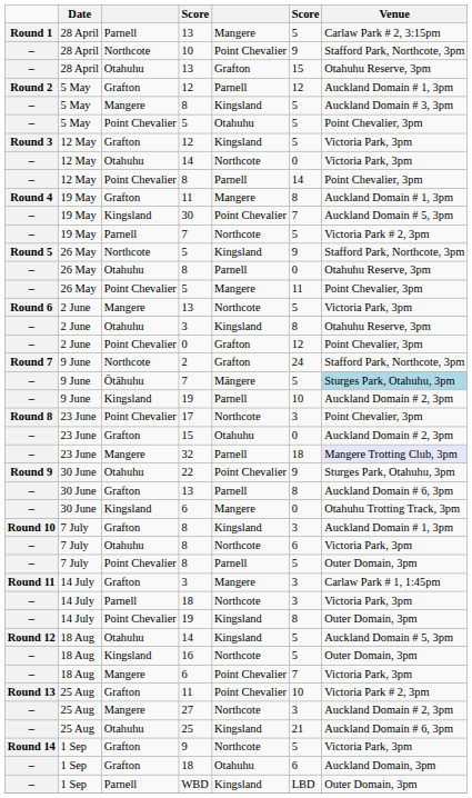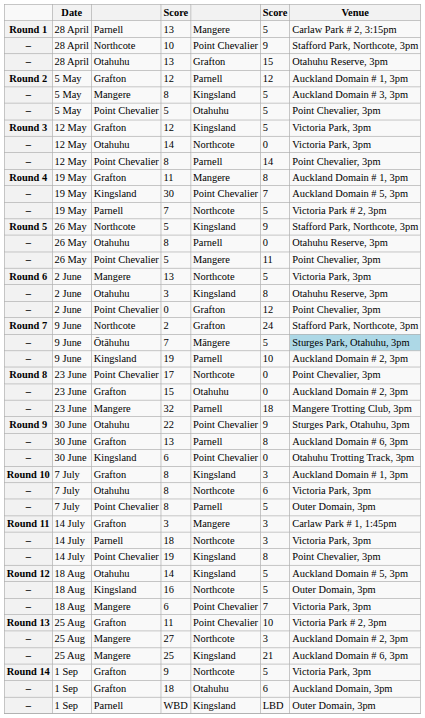 <table class="wikitable mw-collapsible">
 <tr>
 <td></td>
 <th scope="col">Date</th>
 <th scope="col"></th>
 <th scope="col">Score</th>
 <th scope="col"></th>
 <th scope="col">Score</th>
 <th scope="col">Venue</th>
 </tr>
 <tr>
 <th scope="row">Round 1</th>
 <td>28 April</td>
 <td>Parnell</td>
 <td>13</td>
 <td>Mangere</td>
 <td>5</td>
 <td>Carlaw Park # 2, 3:15pm</td>
 </tr>
 <tr>
 <th scope="row">–</th>
 <td>28 April</td>
 <td>Northcote</td>
 <td>10</td>
 <td>Point Chevalier</td>
 <td>9</td>
 <td>Stafford Park, Northcote, 3pm</td>
 </tr>
 <tr>
 <th scope="row">–</th>
 <td>28 April</td>
 <td>Otahuhu</td>
 <td>13</td>
 <td>Grafton</td>
 <td>15</td>
 <td>Otahuhu Reserve, 3pm</td>
 </tr>
 <tr>
 <th scope="row">Round 2</th>
 <td>5 May</td>
 <td>Grafton</td>
 <td>12</td>
 <td>Parnell</td>
 <td>12</td>
 <td>Auckland Domain # 1, 3pm</td>
 </tr>
 <tr>
 <th scope="row">–</th>
 <td>5 May</td>
 <td>Mangere</td>
 <td>8</td>
 <td>Kingsland</td>
 <td>5</td>
 <td>Auckland Domain # 3, 3pm</td>
 </tr>
 <tr>
 <th scope="row">–</th>
 <td>5 May</td>
 <td>Point Chevalier</td>
 <td>5</td>
 <td>Otahuhu</td>
 <td>5</td>
 <td>Point Chevalier, 3pm</td>
 </tr>
 <tr>
 <th scope="row">Round 3</th>
 <td>12 May</td>
 <td>Grafton</td>
 <td>12</td>
 <td>Kingsland</td>
 <td>5</td>
 <td>Victoria Park, 3pm</td>
 </tr>
 <tr>
 <th scope="row">–</th>
 <td>12 May</td>
 <td>Otahuhu</td>
 <td>14</td>
 <td>Northcote</td>
 <td>0</td>
 <td>Victoria Park, 3pm</td>
 </tr>
 <tr>
 <th scope="row">–</th>
 <td>12 May</td>
 <td>Point Chevalier</td>
 <td>8</td>
 <td>Parnell</td>
 <td>14</td>
 <td>Point Chevalier, 3pm</td>
 </tr>
 <tr>
 <th scope="row">Round 4</th>
 <td>19 May</td>
 <td>Grafton</td>
 <td>11</td>
 <td>Mangere</td>
 <td>8</td>
 <td>Auckland Domain # 1, 3pm</td>
 </tr>
 <tr>
 <th scope="row">–</th>
 <td>19 May</td>
 <td>Kingsland</td>
 <td>30</td>
 <td>Point Chevalier</td>
 <td>7</td>
 <td>Auckland Domain # 5, 3pm</td>
 </tr>
 <tr>
 <th scope="row">–</th>
 <td>19 May</td>
 <td>Parnell</td>
 <td>7</td>
 <td>Northcote</td>
 <td>5</td>
 <td>Victoria Park # 2, 3pm</td>
 </tr>
 <tr>
 <th scope="row">Round 5</th>
 <td>26 May</td>
 <td>Northcote</td>
 <td>5</td>
 <td>Kingsland</td>
 <td>9</td>
 <td>Stafford Park, Northcote, 3pm</td>
 </tr>
 <tr>
 <th scope="row">–</th>
 <td>26 May</td>
 <td>Otahuhu</td>
 <td>8</td>
 <td>Parnell</td>
 <td>0</td>
 <td>Otahuhu Reserve, 3pm</td>
 </tr>
 <tr>
 <th scope="row">–</th>
 <td>26 May</td>
 <td>Point Chevalier</td>
 <td>5</td>
 <td>Mangere</td>
 <td>11</td>
 <td>Point Chevalier, 3pm</td>
 </tr>
 <tr>
 <th scope="row">Round 6</th>
 <td>2 June</td>
 <td>Mangere</td>
 <td>13</td>
 <td>Northcote</td>
 <td>5</td>
 <td>Victoria Park, 3pm</td>
 </tr>
 <tr>
 <th scope="row">–</th>
 <td>2 June</td>
 <td>Otahuhu</td>
 <td>3</td>
 <td>Kingsland</td>
 <td>8</td>
 <td>Otahuhu Reserve, 3pm</td>
 </tr>
 <tr>
 <th scope="row">–</th>
 <td>2 June</td>
 <td>Point Chevalier</td>
 <td>0</td>
 <td>Grafton</td>
 <td>12</td>
 <td>Point Chevalier, 3pm</td>
 </tr>
 <tr>
 <th scope="row">Round 7</th>
 <td>9 June</td>
 <td>Northcote</td>
 <td>2</td>
 <td>Grafton</td>
 <td>24</td>
 <td>Stafford Park, Northcote, 3pm</td>
 </tr>
 <tr>
 <th scope="row">–</th>
 <td>9 June</td>
 <td>Ōtāhuhu</td>
 <td>7</td>
 <td>Māngere</td>
 <td>5</td>
 <td style="background: lightblue;">Sturges Park, Otahuhu, 3pm</td>
 </tr>
 <tr>
 <th scope="row">–</th>
 <td>9 June</td>
 <td>Kingsland</td>
 <td>19</td>
 <td>Parnell</td>
 <td>10</td>
 <td>Auckland Domain # 2, 3pm</td>
 </tr>
 <tr>
 <th scope="row">Round 8</th>
 <td>23 June</td>
 <td>Point Chevalier</td>
 <td>17</td>
 <td>Northcote</td>
-<td>3</td>
+<td>0</td>
 <td>Point Chevalier, 3pm</td>
 </tr>
 <tr>
 <th scope="row">–</th>
 <td>23 June</td>
 <td>Grafton</td>
 <td>15</td>
 <td>Otahuhu</td>
 <td>0</td>
 <td>Auckland Domain # 2, 3pm</td>
 </tr>
 <tr>
 <th scope="row">–</th>
 <td>23 June</td>
 <td>Mangere</td>
 <td>32</td>
 <td>Parnell</td>
 <td>18</td>
-<td style="background: lavender;">Mangere Trotting Club, 3pm</td>
+<td>Mangere Trotting Club, 3pm</td>
 </tr>
 <tr>
 <th scope="row">Round 9</th>
 <td>30 June</td>
 <td>Otahuhu</td>
 <td>22</td>
 <td>Point Chevalier</td>
 <td>9</td>
 <td>Sturges Park, Otahuhu, 3pm</td>
 </tr>
 <tr>
 <th scope="row">–</th>
 <td>30 June</td>
 <td>Grafton</td>
 <td>13</td>
 <td>Parnell</td>
 <td>8</td>
 <td>Auckland Domain # 6, 3pm</td>
 </tr>
 <tr>
 <th scope="row">–</th>
 <td>30 June</td>
 <td>Kingsland</td>
 <td>6</td>
-<td>Mangere</td>
+<td>Point Chevalier</td>
 <td>0</td>
 <td>Otahuhu Trotting Track, 3pm</td>
 </tr>
 <tr>
 <th scope="row">Round 10</th>
 <td>7 July</td>
 <td>Grafton</td>
 <td>8</td>
 <td>Kingsland</td>
 <td>3</td>
 <td>Auckland Domain # 1, 3pm</td>
 </tr>
 <tr>
 <th scope="row">–</th>
 <td>7 July</td>
 <td>Otahuhu</td>
 <td>8</td>
 <td>Northcote</td>
 <td>6</td>
 <td>Victoria Park, 3pm</td>
 </tr>
 <tr>
 <th scope="row">–</th>
 <td>7 July</td>
 <td>Point Chevalier</td>
 <td>8</td>
 <td>Parnell</td>
 <td>5</td>
 <td>Outer Domain, 3pm</td>
 </tr>
 <tr>
 <th scope="row">Round 11</th>
 <td>14 July</td>
 <td>Grafton</td>
 <td>3</td>
 <td>Mangere</td>
 <td>3</td>
 <td>Carlaw Park # 1, 1:45pm</td>
 </tr>
 <tr>
 <th scope="row">–</th>
 <td>14 July</td>
 <td>Parnell</td>
 <td>18</td>
 <td>Northcote</td>
 <td>3</td>
 <td>Victoria Park, 3pm</td>
 </tr>
 <tr>
 <th scope="row">–</th>
 <td>14 July</td>
 <td>Point Chevalier</td>
 <td>19</td>
 <td>Kingsland</td>
 <td>8</td>
-<td>Outer Domain, 3pm</td>
+<td>Point Chevalier, 3pm</td>
 </tr>
 <tr>
 <th scope="row">Round 12</th>
 <td>18 Aug</td>
 <td>Otahuhu</td>
 <td>14</td>
 <td>Kingsland</td>
 <td>5</td>
 <td>Auckland Domain # 5, 3pm</td>
 </tr>
 <tr>
 <th scope="row">–</th>
 <td>18 Aug</td>
 <td>Kingsland</td>
 <td>16</td>
 <td>Northcote</td>
 <td>5</td>
 <td>Outer Domain, 3pm</td>
 </tr>
 <tr>
 <th scope="row">–</th>
 <td>18 Aug</td>
 <td>Mangere</td>
 <td>6</td>
 <td>Point Chevalier</td>
 <td>7</td>
 <td>Victoria Park, 3pm</td>
 </tr>
 <tr>
 <th scope="row">Round 13</th>
 <td>25 Aug</td>
 <td>Grafton</td>
 <td>11</td>
 <td>Point Chevalier</td>
 <td>10</td>
 <td>Victoria Park # 2, 3pm</td>
 </tr>
 <tr>
 <th scope="row">–</th>
 <td>25 Aug</td>
 <td>Mangere</td>
 <td>27</td>
 <td>Northcote</td>
 <td>3</td>
 <td>Auckland Domain # 2, 3pm</td>
 </tr>
 <tr>
 <th scope="row">–</th>
 <td>25 Aug</td>
-<td>Otahuhu</td>
+<td>Mangere</td>
 <td>25</td>
 <td>Kingsland</td>
 <td>21</td>
 <td>Auckland Domain # 6, 3pm</td>
 </tr>
 <tr>
 <th scope="row">Round 14</th>
 <td>1 Sep</td>
 <td>Grafton</td>
 <td>9</td>
 <td>Northcote</td>
 <td>5</td>
 <td>Victoria Park, 3pm</td>
 </tr>
 <tr>
 <th scope="row">–</th>
 <td>1 Sep</td>
 <td>Grafton</td>
 <td>18</td>
 <td>Otahuhu</td>
 <td>6</td>
 <td>Auckland Domain, 3pm</td>
 </tr>
 <tr>
 <th scope="row">–</th>
 <td>1 Sep</td>
 <td>Parnell</td>
 <td>WBD</td>
 <td>Kingsland</td>
 <td>LBD</td>
 <td>Outer Domain, 3pm</td>
 </tr>
 <tr>
 </tr>
 </table>
